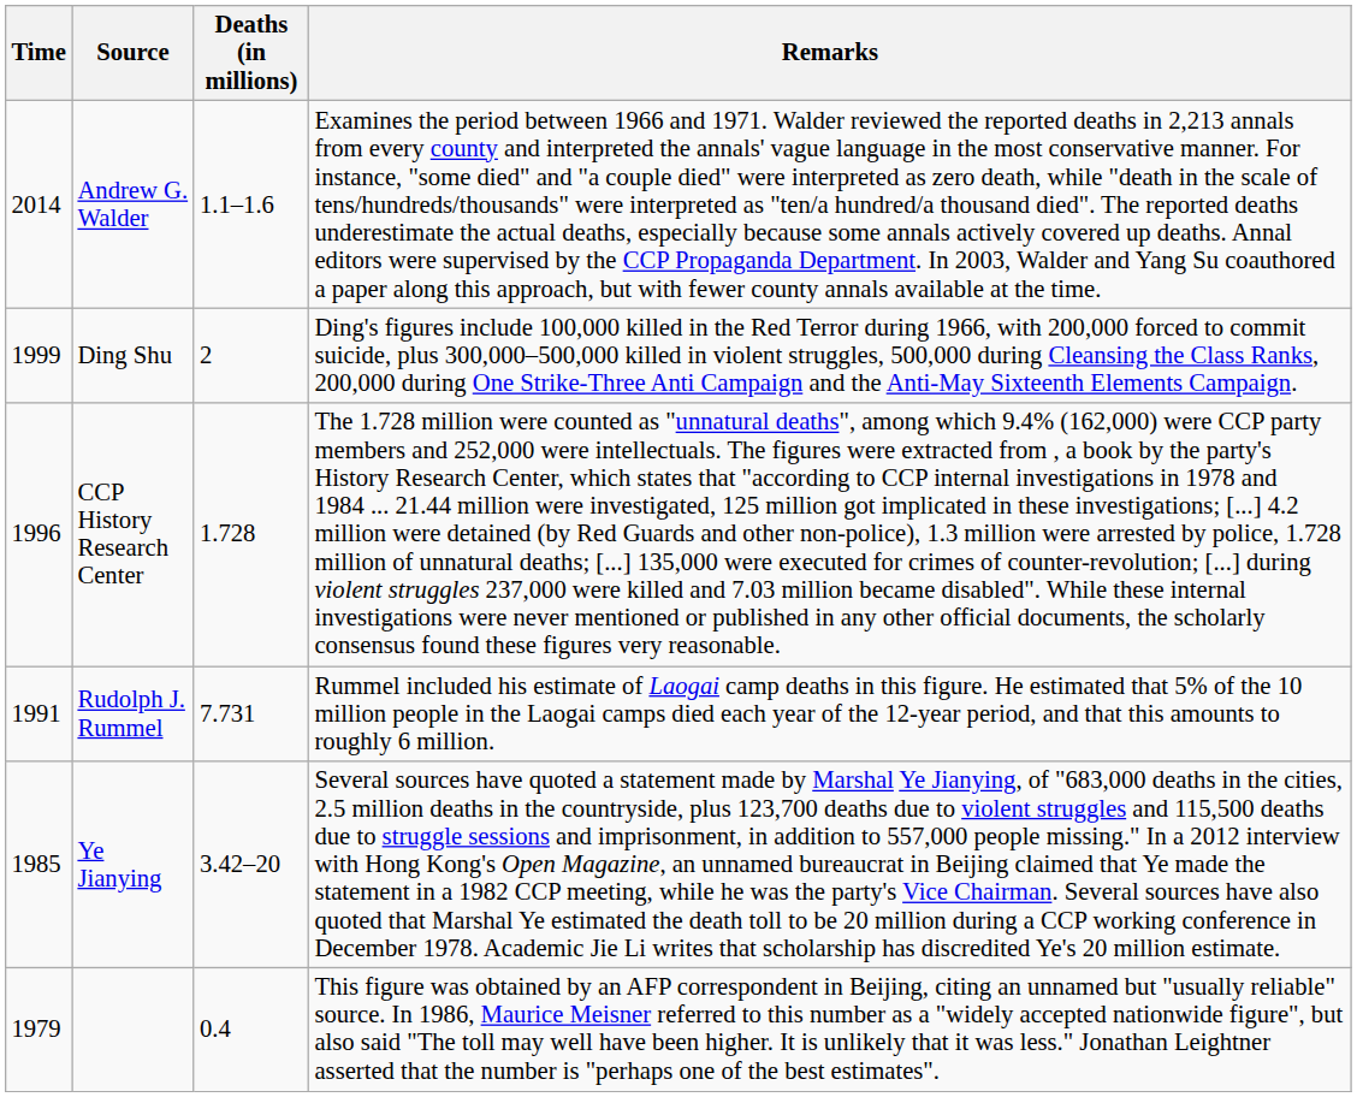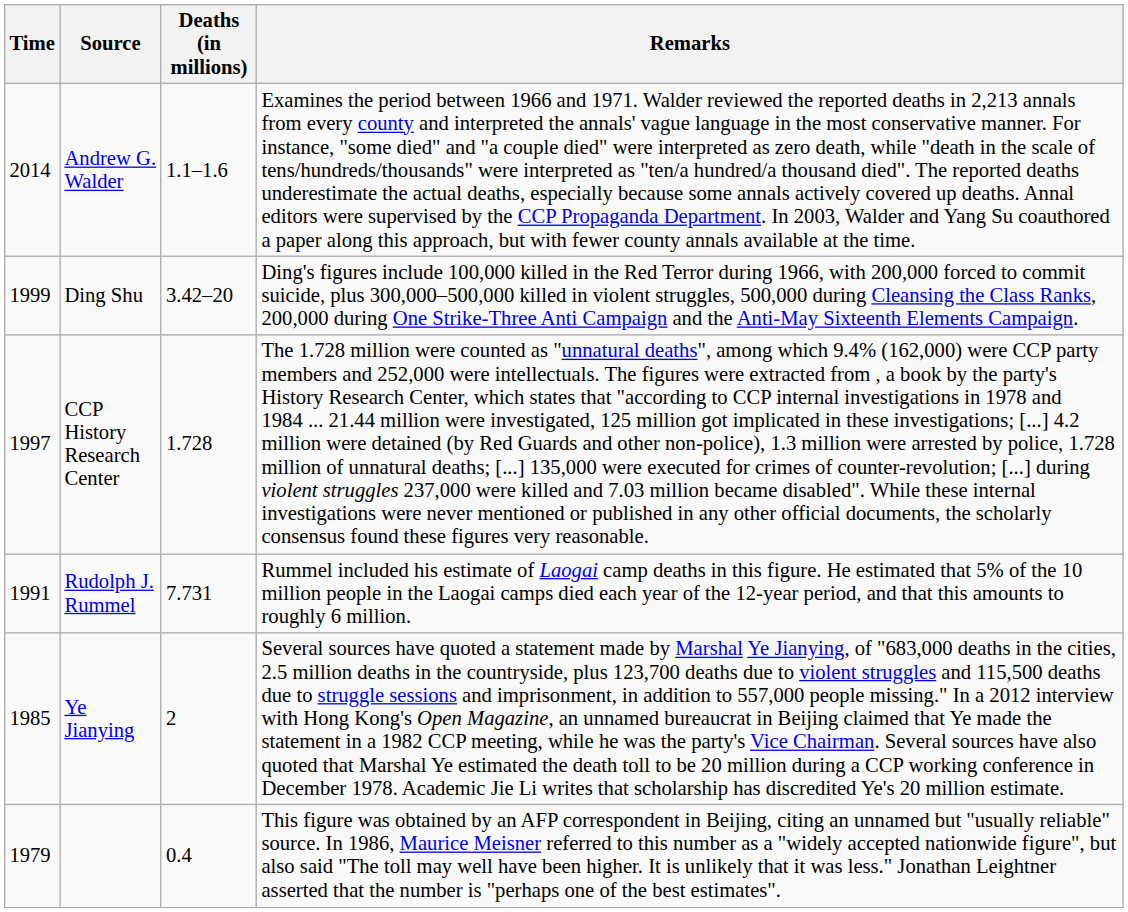 <table class="wikitable sortable">
 <tr>
 <th>Time</th>
 <th>Source</th>
 <th>Deaths (in millions)</th>
 <th>Remarks</th>
 </tr>
 <tr>
 <td>2014</td>
 <td><a href='#'>Andrew G. Walder</a></td>
 <td>1.1–1.6</td>
 <td>Examines the period between 1966 and 1971. Walder reviewed the reported deaths in 2,213 annals from every <a href='#'>county</a> and interpreted the annals' vague language in the most conservative manner. For instance, "some died" and "a couple died" were interpreted as zero death, while "death in the scale of tens/hundreds/thousands" were interpreted as "ten/a hundred/a thousand died". The reported deaths underestimate the actual deaths, especially because some annals actively covered up deaths. Annal editors  were supervised by the <a href='#'>CCP Propaganda Department</a>. In 2003, Walder and Yang Su coauthored a paper along this approach, but with fewer county annals available at the time.</td>
 </tr>
 <tr>
 <td>1999</td>
 <td>Ding Shu</td>
-<td>2</td>
+<td>3.42–20</td>
 <td>Ding's figures include 100,000 killed in the Red Terror during 1966, with 200,000 forced to commit suicide, plus 300,000–500,000 killed in violent struggles, 500,000 during <a href='#'>Cleansing the Class Ranks</a>, 200,000 during <a href='#'>One Strike-Three Anti Campaign</a> and the <a href='#'>Anti-May Sixteenth Elements Campaign</a>.</td>
 </tr>
 <tr>
-<td>1996</td>
+<td>1997</td>
 <td>CCP History Research Center</td>
 <td>1.728</td>
 <td>The 1.728 million were counted as "<a href='#'>unnatural deaths</a>", among which 9.4% (162,000) were CCP party members and 252,000 were intellectuals. The figures were extracted from , a book by the party's History Research Center, which states that "according to CCP internal investigations in 1978 and 1984 ... 21.44 million were investigated, 125 million got implicated in these investigations; [...] 4.2 million were detained (by Red Guards and other non-police), 1.3 million were arrested by police, 1.728 million of unnatural deaths; [...] 135,000 were executed for crimes of counter-revolution; [...] during <em>violent struggles</em> 237,000 were killed and 7.03 million became disabled". While these internal investigations were never mentioned or published in any other official documents, the scholarly consensus found these figures very reasonable.</td>
 </tr>
 <tr>
 <td>1991</td>
 <td><a href='#'>Rudolph J. Rummel</a></td>
 <td>7.731</td>
 <td>Rummel included his estimate of <em><a href='#'>Laogai</a></em> camp deaths in this figure. He estimated that 5% of the 10 million people in the Laogai camps died each year of the 12-year period, and that this amounts to roughly 6 million.</td>
 </tr>
 <tr>
 <td>1985</td>
 <td><a href='#'>Ye Jianying</a></td>
-<td>3.42–20</td>
+<td>2</td>
 <td>Several sources have quoted a statement made by <a href='#'>Marshal</a> <a href='#'>Ye Jianying</a>, of "683,000 deaths in the cities, 2.5 million deaths in the countryside, plus 123,700 deaths due to <a href='#'>violent struggles</a> and 115,500 deaths due to <a href='#'>struggle sessions</a> and imprisonment, in addition to 557,000 people missing." In a 2012 interview with Hong Kong's <em>Open Magazine</em>, an unnamed bureaucrat in Beijing claimed that Ye made the statement in a 1982 CCP meeting, while he was the party's <a href='#'>Vice Chairman</a>. Several sources have also quoted that Marshal Ye estimated the death toll to be 20 million during a CCP working conference in December 1978. Academic Jie Li writes that scholarship has discredited Ye's 20 million estimate.</td>
 </tr>
 <tr>
 <td>1979</td>
 <td></td>
 <td>0.4</td>
 <td>This figure was obtained by an AFP correspondent in Beijing, citing an unnamed but "usually reliable" source. In 1986, <a href='#'>Maurice Meisner</a> referred to this number as a "widely accepted nationwide figure", but also said "The toll may well have been higher. It is unlikely that it was less." Jonathan Leightner asserted that the number is "perhaps one of the best estimates".</td>
 </tr>
 </table>
